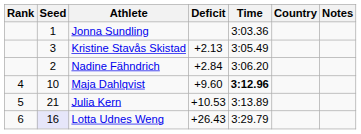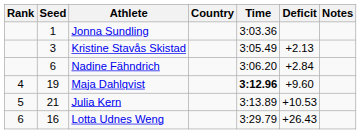 <table class="wikitable sortable" style="text-align:center">
 <tr>
 <th>Rank</th>
 <th>Seed</th>
 <th>Athlete</th>
+<th>Country</th>
+<th>Time</th>
 <th>Deficit</th>
-<th>Time</th>
-<th>Country</th>
 <th>Notes</th>
 </tr>
 <tr>
 <td></td>
 <td>1</td>
 <td align=left><a href='#'>Jonna Sundling</a></td>
+<td align=left></td>
+<td>3:03.36</td>
 <td></td>
-<td>3:03.36</td>
-<td align=left></td>
 <td></td>
 </tr>
 <tr>
 <td></td>
 <td>3</td>
 <td align=left><a href='#'>Kristine Stavås Skistad</a></td>
+<td align=left></td>
+<td>3:05.49</td>
 <td>+2.13</td>
-<td>3:05.49</td>
-<td align=left></td>
 <td></td>
 </tr>
 <tr>
 <td></td>
-<td>2</td>
+<td>6</td>
 <td align=left><a href='#'>Nadine Fähndrich</a></td>
+<td align=left></td>
+<td>3:06.20</td>
 <td>+2.84</td>
-<td>3:06.20</td>
-<td align=left></td>
 <td></td>
 </tr>
 <tr>
 <td>4</td>
-<td>10</td>
+<td>19</td>
 <td align=left><a href='#'>Maja Dahlqvist</a></td>
+<td align=left></td>
+<td><strong>3:12.96</strong></td>
 <td>+9.60</td>
-<td><strong>3:12.96</strong></td>
-<td align=left></td>
 <td></td>
 </tr>
 <tr>
 <td>5</td>
 <td>21</td>
 <td align=left><a href='#'>Julia Kern</a></td>
+<td align=left></td>
+<td>3:13.89</td>
 <td>+10.53</td>
-<td>3:13.89</td>
-<td align=left></td>
 <td></td>
 </tr>
 <tr>
 <td>6</td>
-<td style="background: lavender;">16</td>
+<td>16</td>
 <td align=left><a href='#'>Lotta Udnes Weng</a></td>
+<td align=left></td>
+<td>3:29.79</td>
 <td>+26.43</td>
-<td>3:29.79</td>
-<td align=left></td>
 <td></td>
 </tr>
 </table>
